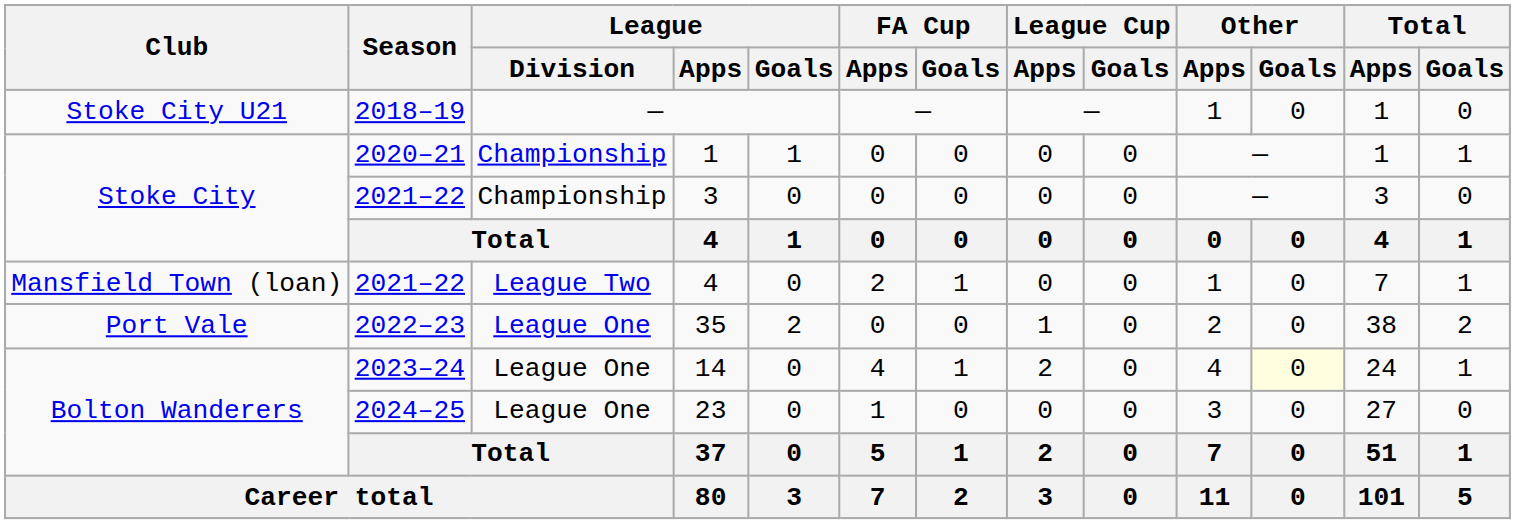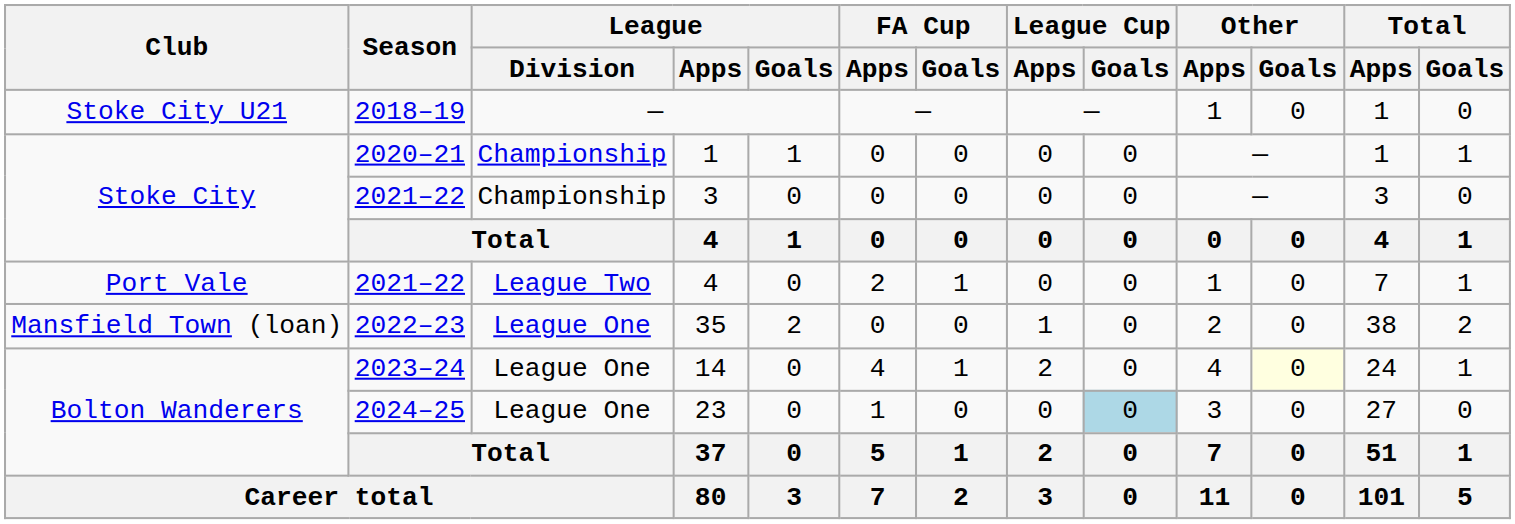 <table class="wikitable" style="text-align: center;">
 <tr>
 <th rowspan="2">Club</th>
 <th rowspan="2">Season</th>
 <th colspan="3">League</th>
 <th colspan="2">FA Cup</th>
 <th colspan="2">League Cup</th>
 <th colspan="2">Other</th>
 <th colspan="2">Total</th>
 </tr>
 <tr>
 <th>Division</th>
 <th>Apps</th>
 <th>Goals</th>
 <th>Apps</th>
 <th>Goals</th>
 <th>Apps</th>
 <th>Goals</th>
 <th>Apps</th>
 <th>Goals</th>
 <th>Apps</th>
 <th>Goals</th>
 </tr>
 <tr>
 <td><a href='#'>Stoke City U21</a></td>
 <td><a href='#'>2018–19</a></td>
 <td colspan=3>—</td>
 <td colspan=2>—</td>
 <td colspan=2>—</td>
 <td>1</td>
 <td>0</td>
 <td>1</td>
 <td>0</td>
 </tr>
 <tr>
 <td rowspan=3><a href='#'>Stoke City</a></td>
 <td><a href='#'>2020–21</a></td>
 <td><a href='#'>Championship</a></td>
 <td>1</td>
 <td>1</td>
 <td>0</td>
 <td>0</td>
 <td>0</td>
 <td>0</td>
 <td colspan=2>—</td>
 <td>1</td>
 <td>1</td>
 </tr>
 <tr>
 <td><a href='#'>2021–22</a></td>
 <td>Championship</td>
 <td>3</td>
 <td>0</td>
 <td>0</td>
 <td>0</td>
 <td>0</td>
 <td>0</td>
 <td colspan=2>—</td>
 <td>3</td>
 <td>0</td>
 </tr>
 <tr>
 <th colspan="2">Total</th>
 <th>4</th>
 <th>1</th>
 <th>0</th>
 <th>0</th>
 <th>0</th>
 <th>0</th>
 <th>0</th>
 <th>0</th>
 <th>4</th>
 <th>1</th>
 </tr>
 <tr>
-<td><a href='#'>Mansfield Town</a> (loan)</td>
+<td><a href='#'>Port Vale</a></td>
 <td><a href='#'>2021–22</a></td>
 <td><a href='#'>League Two</a></td>
 <td>4</td>
 <td>0</td>
 <td>2</td>
 <td>1</td>
 <td>0</td>
 <td>0</td>
 <td>1</td>
 <td>0</td>
 <td>7</td>
 <td>1</td>
 </tr>
 <tr>
-<td><a href='#'>Port Vale</a></td>
+<td><a href='#'>Mansfield Town</a> (loan)</td>
 <td><a href='#'>2022–23</a></td>
 <td><a href='#'>League One</a></td>
 <td>35</td>
 <td>2</td>
 <td>0</td>
 <td>0</td>
 <td>1</td>
 <td>0</td>
 <td>2</td>
 <td>0</td>
 <td>38</td>
 <td>2</td>
 </tr>
 <tr>
 <td rowspan=3><a href='#'>Bolton Wanderers</a></td>
 <td><a href='#'>2023–24</a></td>
 <td>League One</td>
 <td>14</td>
 <td>0</td>
 <td>4</td>
 <td>1</td>
 <td>2</td>
 <td>0</td>
 <td>4</td>
 <td style="background: lightyellow;">0</td>
 <td>24</td>
 <td>1</td>
 </tr>
 <tr>
 <td><a href='#'>2024–25</a></td>
 <td>League One</td>
 <td>23</td>
 <td>0</td>
 <td>1</td>
 <td>0</td>
 <td>0</td>
-<td>0</td>
+<td style="background: lightblue;">0</td>
 <td>3</td>
 <td>0</td>
 <td>27</td>
 <td>0</td>
 </tr>
 <tr>
 <th colspan="2">Total</th>
 <th>37</th>
 <th>0</th>
 <th>5</th>
 <th>1</th>
 <th>2</th>
 <th>0</th>
 <th>7</th>
 <th>0</th>
 <th>51</th>
 <th>1</th>
 </tr>
 <tr>
 <th colspan="3">Career total</th>
 <th>80</th>
 <th>3</th>
 <th>7</th>
 <th>2</th>
 <th>3</th>
 <th>0</th>
 <th>11</th>
 <th>0</th>
 <th>101</th>
 <th>5</th>
 </tr>
 </table>
